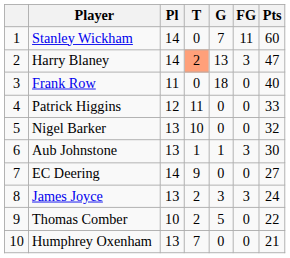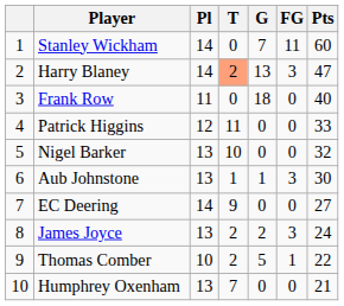 <table class="wikitable" style="text-align:center;">
 <tr>
 <th width="20" abbr="Position"></th>
 <th width="140">Player</th>
 <th width="20">Pl</th>
 <th width="20">T</th>
 <th width="20">G</th>
 <th width="20">FG</th>
 <th width="20">Pts</th>
 </tr>
 <tr>
 <td>1</td>
 <td style="text-align:left;"> <a href='#'>Stanley Wickham</a></td>
 <td>14</td>
 <td>0</td>
 <td>7</td>
 <td>11</td>
 <td>60</td>
 </tr>
 <tr>
 <td>2</td>
 <td style="text-align:left;"> Harry Blaney</td>
 <td>14</td>
 <td style="background: lightsalmon;">2</td>
 <td>13</td>
 <td>3</td>
 <td>47</td>
 </tr>
 <tr>
 <td>3</td>
 <td style="text-align:left;"> <a href='#'>Frank Row</a></td>
 <td>11</td>
 <td>0</td>
 <td>18</td>
 <td>0</td>
 <td>40</td>
 </tr>
 <tr>
 <td>4</td>
 <td style="text-align:left;"> Patrick Higgins</td>
 <td>12</td>
 <td>11</td>
 <td>0</td>
 <td>0</td>
 <td>33</td>
 </tr>
 <tr>
 <td>5</td>
 <td style="text-align:left;"> Nigel Barker</td>
 <td>13</td>
 <td>10</td>
 <td>0</td>
 <td>0</td>
 <td>32</td>
 </tr>
 <tr>
 <td>6</td>
 <td style="text-align:left;"> Aub Johnstone</td>
 <td>13</td>
 <td>1</td>
 <td>1</td>
 <td>3</td>
 <td>30</td>
 </tr>
 <tr>
 <td>7</td>
 <td style="text-align:left;"> EC Deering</td>
 <td>14</td>
 <td>9</td>
 <td>0</td>
 <td>0</td>
 <td>27</td>
 </tr>
 <tr>
 <td>8</td>
 <td style="text-align:left;"> <a href='#'>James Joyce</a></td>
 <td>13</td>
 <td>2</td>
-<td>3</td>
+<td>2</td>
 <td>3</td>
 <td>24</td>
 </tr>
 <tr>
 <td>9</td>
 <td style="text-align:left;"> Thomas Comber</td>
 <td>10</td>
 <td>2</td>
 <td>5</td>
-<td>0</td>
+<td>1</td>
 <td>22</td>
 </tr>
 <tr>
 <td>10</td>
 <td style="text-align:left;"> Humphrey Oxenham</td>
 <td>13</td>
 <td>7</td>
 <td>0</td>
 <td>0</td>
 <td>21</td>
 </tr>
 </table>
